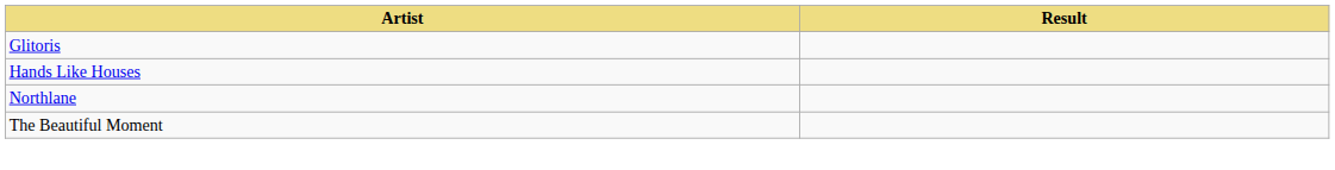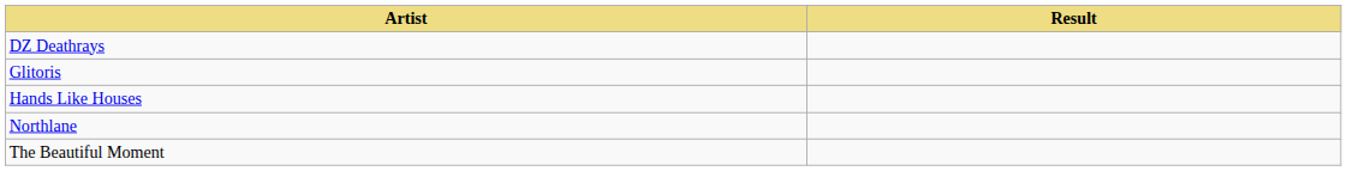 <table class="wikitable" width=100%>
 <tr>
 <th style="width:15%;background:#EEDD82;">Artist</th>
 <th style="width:10%;background:#EEDD82;">Result</th>
+</tr>
+<tr>
+<td><a href='#'>DZ Deathrays</a></td>
+<td></td>
 </tr>
 <tr>
 <td><a href='#'>Glitoris</a></td>
 <td></td>
 </tr>
 <tr>
 <td><a href='#'>Hands Like Houses</a></td>
 <td></td>
 </tr>
 <tr>
 <td><a href='#'>Northlane</a></td>
 <td></td>
 </tr>
 <tr>
 <td>The Beautiful Moment</td>
 <td></td>
 </tr>
 </table>
